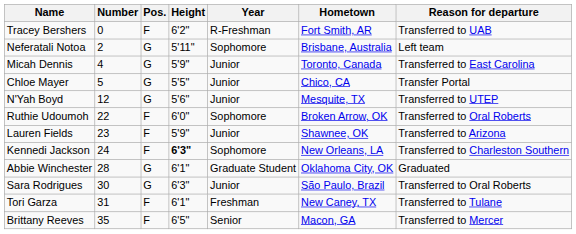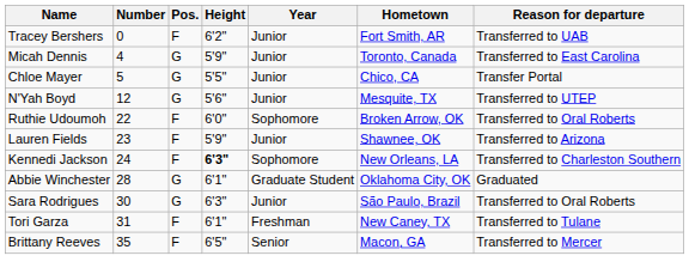 <table class="wikitable sortable" border="1">
 <tr>
 <th>Name</th>
 <th>Number</th>
 <th>Pos.</th>
 <th>Height</th>
 <th>Year</th>
 <th>Hometown</th>
 <th class="unsortable">Reason for departure</th>
 </tr>
 <tr>
 <td>Tracey Bershers</td>
 <td>0</td>
 <td>F</td>
 <td>6'2"</td>
-<td>R-Freshman</td>
+<td>Junior</td>
 <td><a href='#'>Fort Smith, AR</a></td>
 <td>Transferred to <a href='#'>UAB</a></td>
-</tr>
-<tr>
-<td>Neferatali Notoa</td>
-<td>2</td>
-<td>G</td>
-<td>5'11"</td>
-<td>Sophomore</td>
-<td><a href='#'>Brisbane, Australia</a></td>
-<td>Left team</td>
 </tr>
 <tr>
 <td>Micah Dennis</td>
 <td>4</td>
 <td>G</td>
 <td>5'9"</td>
 <td>Junior</td>
 <td><a href='#'>Toronto, Canada</a></td>
 <td>Transferred to <a href='#'>East Carolina</a></td>
 </tr>
 <tr>
 <td>Chloe Mayer</td>
 <td>5</td>
 <td>G</td>
 <td>5'5"</td>
 <td>Junior</td>
 <td><a href='#'>Chico, CA</a></td>
 <td>Transfer Portal</td>
 </tr>
 <tr>
 <td>N'Yah Boyd</td>
 <td>12</td>
 <td>G</td>
 <td>5'6"</td>
 <td>Junior</td>
 <td><a href='#'>Mesquite, TX</a></td>
 <td>Transferred to <a href='#'>UTEP</a></td>
 </tr>
 <tr>
 <td>Ruthie Udoumoh</td>
 <td>22</td>
 <td>F</td>
 <td>6'0"</td>
 <td>Sophomore</td>
 <td><a href='#'>Broken Arrow, OK</a></td>
 <td>Transferred to <a href='#'>Oral Roberts</a></td>
 </tr>
 <tr>
 <td>Lauren Fields</td>
 <td>23</td>
 <td>F</td>
 <td>5'9"</td>
 <td>Junior</td>
 <td><a href='#'>Shawnee, OK</a></td>
 <td>Transferred to <a href='#'>Arizona</a></td>
 </tr>
 <tr>
 <td>Kennedi Jackson</td>
 <td>24</td>
 <td>F</td>
 <td><strong>6'3"</strong></td>
 <td>Sophomore</td>
 <td><a href='#'>New Orleans, LA</a></td>
 <td>Transferred to <a href='#'>Charleston Southern</a></td>
 </tr>
 <tr>
 <td>Abbie Winchester</td>
 <td>28</td>
 <td>G</td>
 <td>6'1"</td>
 <td>Graduate Student</td>
 <td><a href='#'>Oklahoma City, OK</a></td>
 <td>Graduated</td>
 </tr>
 <tr>
 <td>Sara Rodrigues</td>
 <td>30</td>
 <td>G</td>
 <td>6'3"</td>
 <td>Junior</td>
 <td><a href='#'>São Paulo, Brazil</a></td>
 <td>Transferred to Oral Roberts</td>
 </tr>
 <tr>
 <td>Tori Garza</td>
 <td>31</td>
 <td>F</td>
 <td>6'1"</td>
 <td>Freshman</td>
 <td><a href='#'>New Caney, TX</a></td>
 <td>Transferred to <a href='#'>Tulane</a></td>
 </tr>
 <tr>
 <td>Brittany Reeves</td>
 <td>35</td>
 <td>F</td>
 <td>6'5"</td>
 <td>Senior</td>
 <td><a href='#'>Macon, GA</a></td>
 <td>Transferred to <a href='#'>Mercer</a></td>
 </tr>
 </table>
